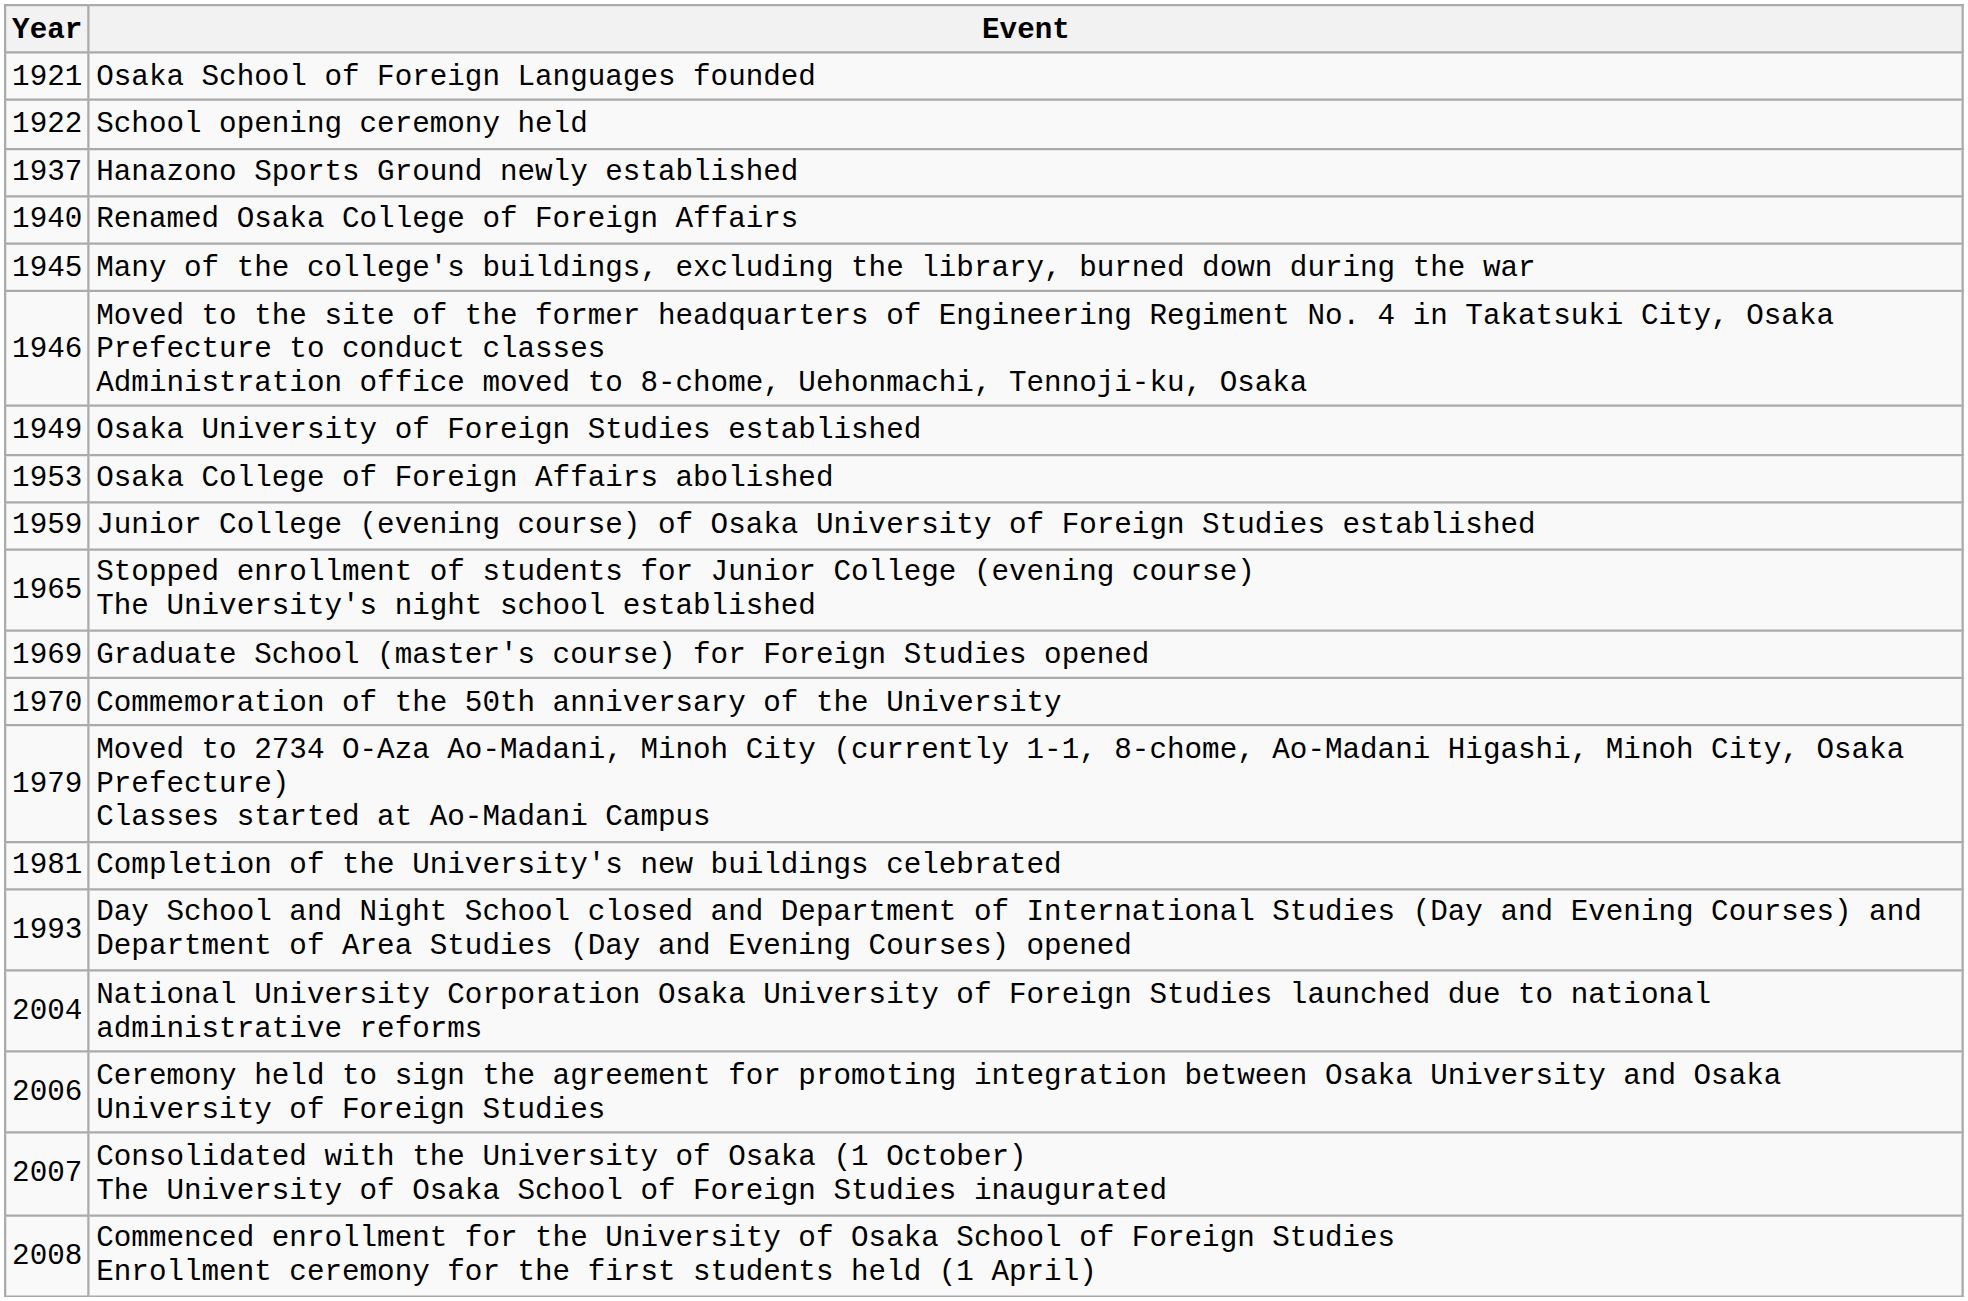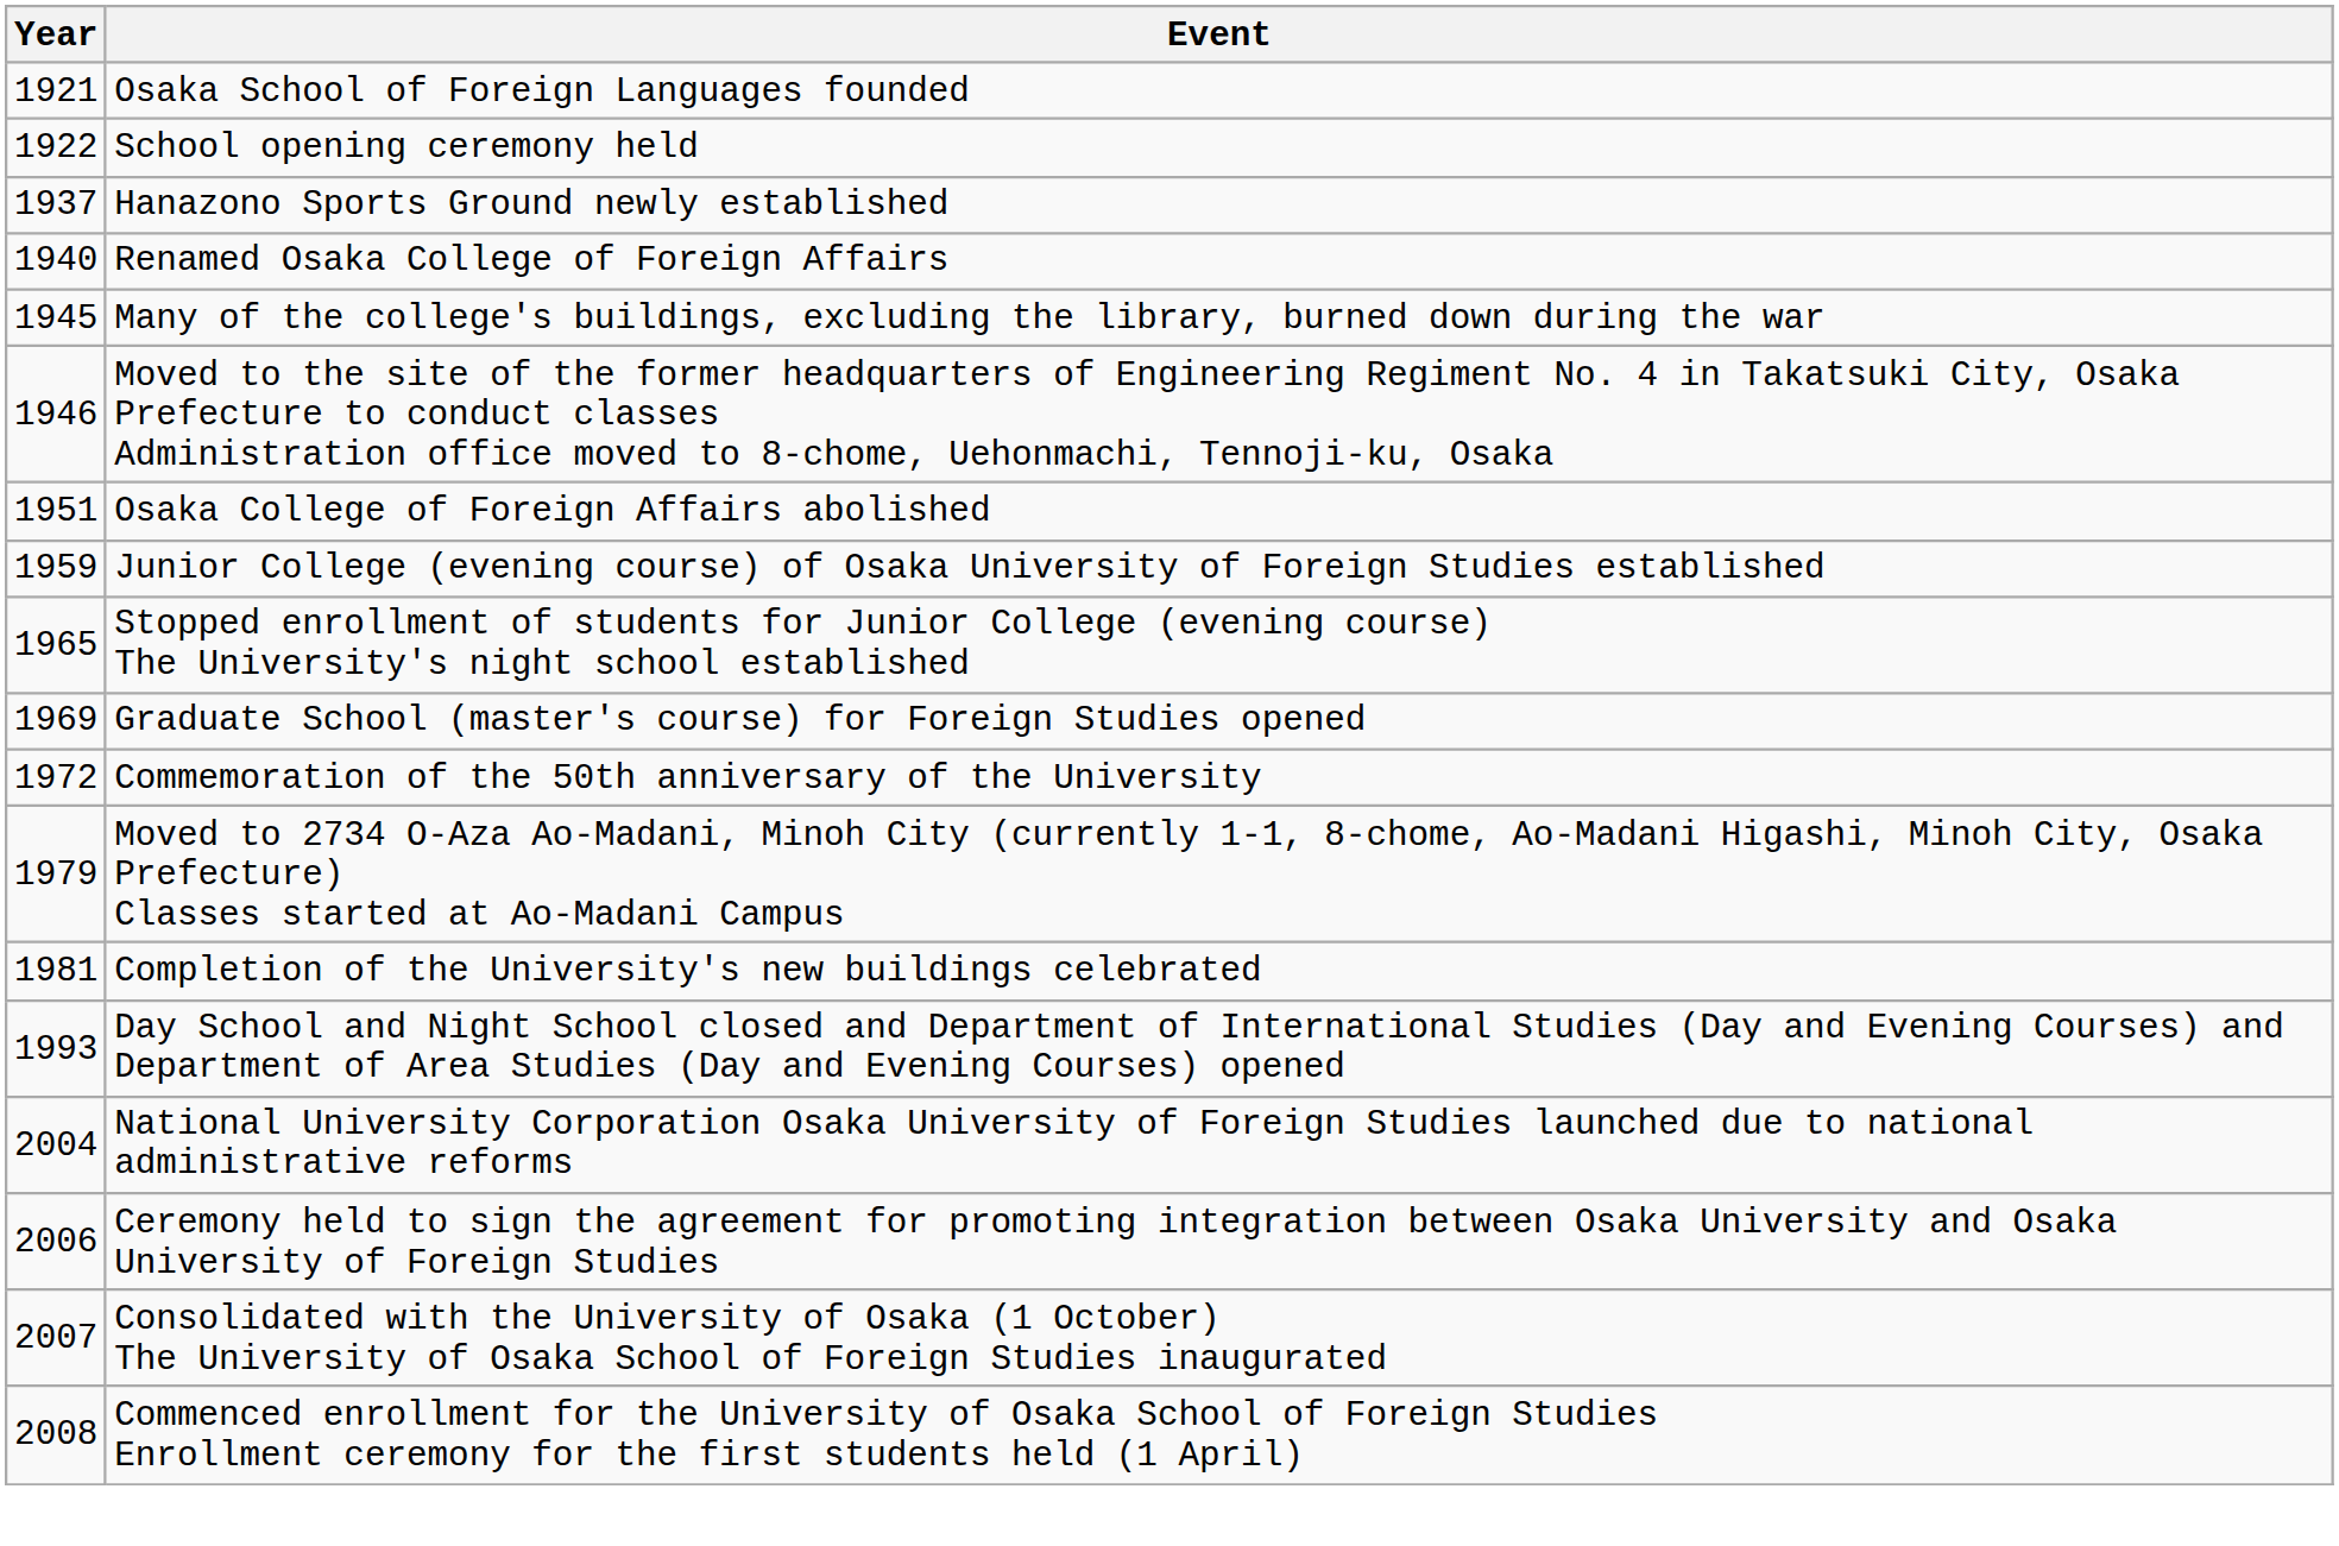 <table class="wikitable">
 <tr>
 <th>Year</th>
 <th>Event</th>
 </tr>
 <tr>
 <td>1921</td>
 <td>Osaka School of Foreign Languages founded</td>
 </tr>
 <tr>
 <td>1922</td>
 <td>School opening ceremony held</td>
 </tr>
 <tr>
 <td>1937</td>
 <td>Hanazono Sports Ground newly established</td>
 </tr>
 <tr>
 <td>1940</td>
 <td>Renamed Osaka College of Foreign Affairs</td>
 </tr>
 <tr>
 <td>1945</td>
 <td>Many of the college's buildings, excluding the library, burned down during the war</td>
 </tr>
 <tr>
 <td>1946</td>
 <td>Moved to the site of the former headquarters of Engineering Regiment No. 4 in Takatsuki City, Osaka Prefecture to conduct classes<br>Administration office moved to 8-chome, Uehonmachi, Tennoji-ku, Osaka</td>
 </tr>
 <tr>
-<td>1949</td>
-<td>Osaka University of Foreign Studies established</td>
-</tr>
-<tr>
-<td>1953</td>
+<td>1951</td>
 <td>Osaka College of Foreign Affairs abolished</td>
 </tr>
 <tr>
 <td>1959</td>
 <td>Junior College (evening course) of Osaka University of Foreign Studies established</td>
 </tr>
 <tr>
 <td>1965</td>
 <td>Stopped enrollment of students for Junior College (evening course)<br>The University's night school established</td>
 </tr>
 <tr>
 <td>1969</td>
 <td>Graduate School (master's course) for Foreign Studies opened</td>
 </tr>
 <tr>
-<td>1970</td>
+<td>1972</td>
 <td>Commemoration of the 50th anniversary of the University</td>
 </tr>
 <tr>
 <td>1979</td>
 <td>Moved to 2734 O-Aza Ao-Madani, Minoh City (currently 1-1, 8-chome, Ao-Madani Higashi, Minoh City, Osaka Prefecture)<br>Classes started at Ao-Madani Campus</td>
 </tr>
 <tr>
 <td>1981</td>
 <td>Completion of the University's new buildings celebrated</td>
 </tr>
 <tr>
 <td>1993</td>
 <td>Day School and Night School closed and Department of International Studies (Day and Evening Courses) and Department of Area Studies (Day and Evening Courses) opened</td>
 </tr>
 <tr>
 <td>2004</td>
 <td>National University Corporation Osaka University of Foreign Studies launched due to national administrative reforms</td>
 </tr>
 <tr>
 <td>2006</td>
 <td>Ceremony held to sign the agreement for promoting integration between Osaka University and Osaka University of Foreign Studies</td>
 </tr>
 <tr>
 <td>2007</td>
 <td>Consolidated with the University of Osaka (1 October)<br>The University of Osaka School of Foreign Studies inaugurated</td>
 </tr>
 <tr>
 <td>2008</td>
 <td>Commenced enrollment for the University of Osaka School of Foreign Studies<br>Enrollment ceremony for the first students held (1 April)</td>
 </tr>
 </table>
